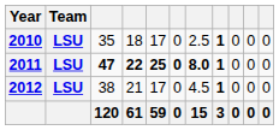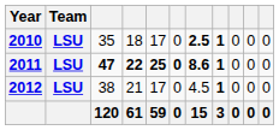 <table class="wikitable" style="text-align: center;">
 <tr>
 <th>Year</th>
 <th>Team</th>
 <th></th>
 <th></th>
 <th></th>
 <th></th>
 <th></th>
 <th></th>
 <th></th>
 <th></th>
 <th></th>
 </tr>
 <tr>
 <th><a href='#'>2010</a></th>
 <th><a href='#'>LSU</a></th>
 <td>35</td>
 <td>18</td>
 <td>17</td>
 <td>0</td>
-<td>2.5</td>
+<td><strong>2.5</strong></td>
 <td><strong>1</strong></td>
 <td>0</td>
 <td>0</td>
 <td>0</td>
 </tr>
 <tr>
 <th><a href='#'>2011</a></th>
 <th><a href='#'>LSU</a></th>
 <td><strong>47</strong></td>
 <td><strong>22</strong></td>
 <td><strong>25</strong></td>
 <td><strong>0</strong></td>
-<td><strong>8.0</strong></td>
+<td><strong>8.6</strong></td>
 <td><strong>1</strong></td>
 <td>0</td>
 <td>0</td>
 <td>0</td>
 </tr>
 <tr>
 <th><a href='#'>2012</a></th>
 <th><a href='#'>LSU</a></th>
 <td>38</td>
 <td>21</td>
 <td>17</td>
 <td>0</td>
 <td>4.5</td>
 <td><strong>1</strong></td>
 <td>0</td>
 <td>0</td>
 <td>0</td>
 </tr>
 <tr>
 <th><strong></strong></th>
 <th></th>
 <th>120</th>
 <th>61</th>
 <th>59</th>
 <th>0</th>
 <th>15</th>
 <th>3</th>
 <th>0</th>
 <th>0</th>
 <th>0</th>
 </tr>
 </table>
